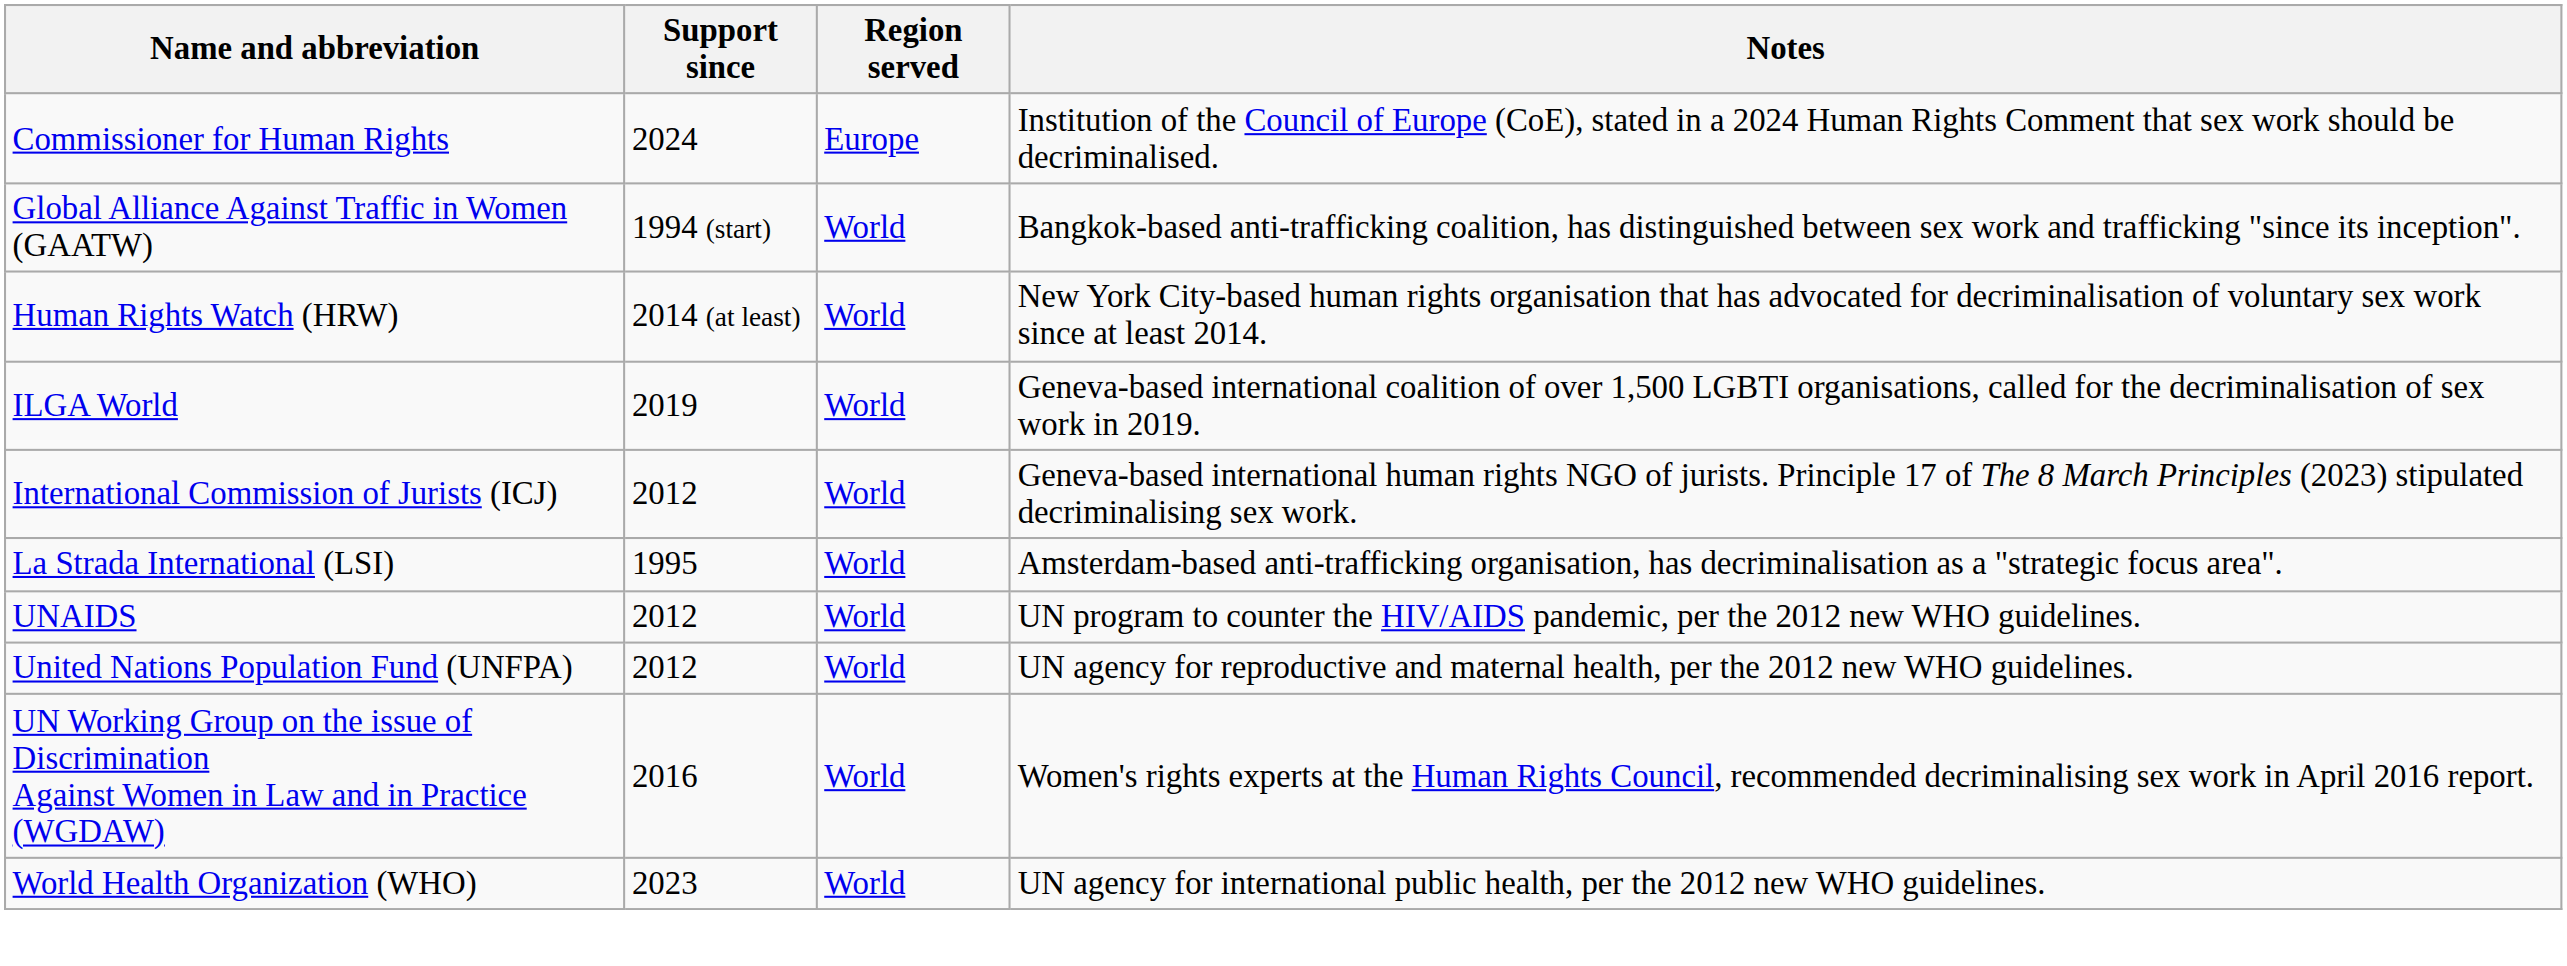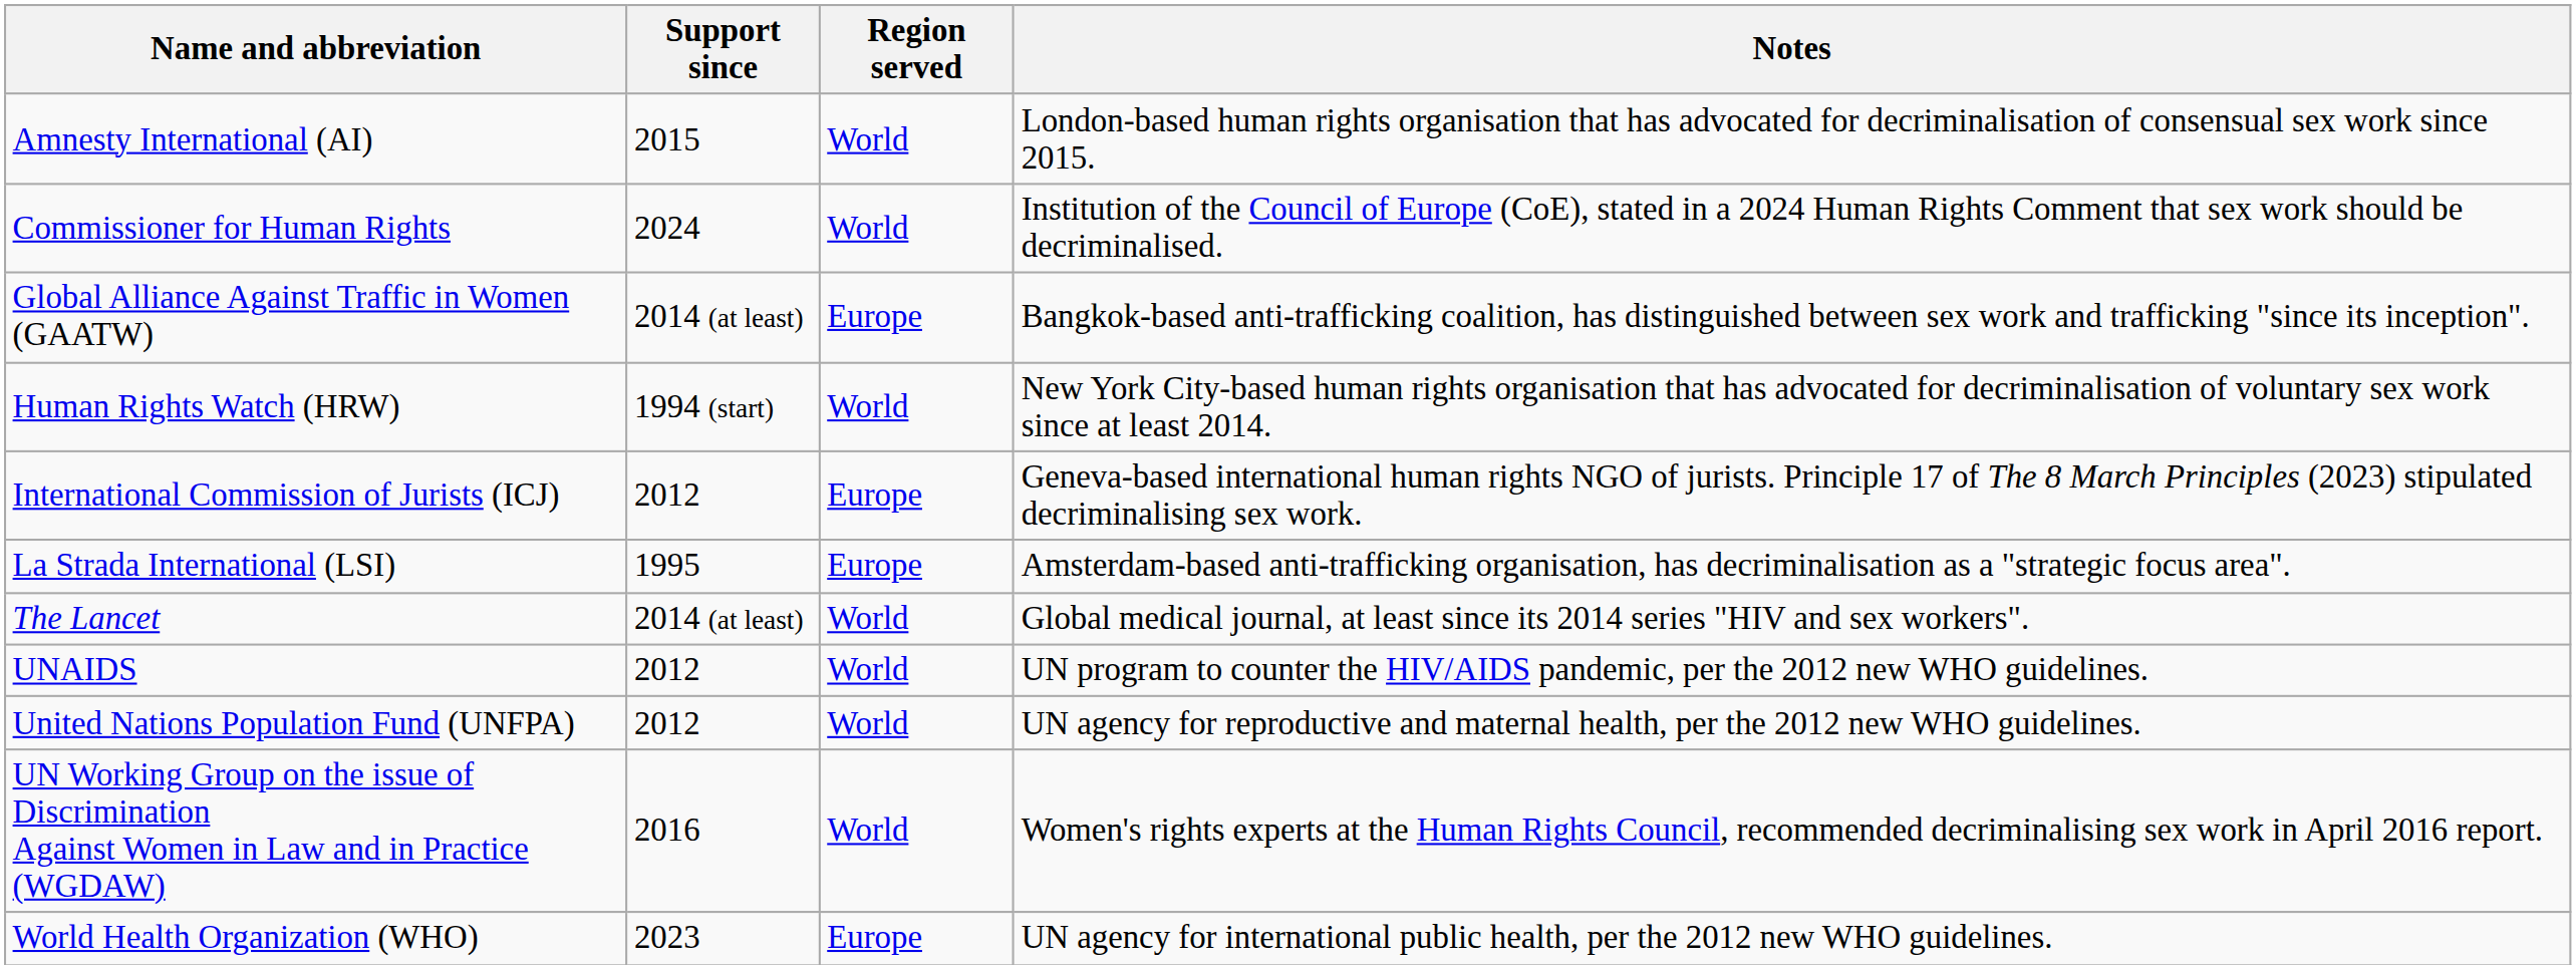 <table class="wikitable sortable">
 <tr>
 <th>Name and abbreviation</th>
 <th>Support since</th>
 <th>Region served</th>
 <th>Notes</th>
 </tr>
 <tr>
+<td><a href='#'>Amnesty International</a> (AI)</td>
+<td>2015</td>
+<td> <a href='#'>World</a></td>
+<td>London-based human rights organisation that has advocated for decriminalisation of consensual sex work since 2015.</td>
+</tr>
+<tr>
 <td><a href='#'>Commissioner for Human Rights</a></td>
 <td>2024</td>
-<td> <a href='#'>Europe</a></td>
+<td> <a href='#'>World</a></td>
 <td>Institution of the <a href='#'>Council of Europe</a> (CoE), stated in a 2024 Human Rights Comment that sex work should be decriminalised.</td>
 </tr>
 <tr>
 <td><a href='#'>Global Alliance Against Traffic in Women</a> (GAATW)</td>
-<td>1994 <small>(start)</small></td>
-<td> <a href='#'>World</a></td>
+<td>2014 <small>(at least)</small></td>
+<td> <a href='#'>Europe</a></td>
 <td>Bangkok-based anti-trafficking coalition, has distinguished between sex work and trafficking "since its inception".</td>
 </tr>
 <tr>
 <td><a href='#'>Human Rights Watch</a> (HRW)</td>
-<td>2014 <small>(at least)</small></td>
+<td>1994 <small>(start)</small></td>
 <td> <a href='#'>World</a></td>
 <td>New York City-based human rights organisation that has advocated for decriminalisation of voluntary sex work since at least 2014.</td>
 </tr>
 <tr>
-<td><a href='#'>ILGA World</a></td>
-<td>2019</td>
-<td> <a href='#'>World</a></td>
-<td>Geneva-based international coalition of over 1,500 LGBTI organisations, called for the decriminalisation of sex work in 2019.</td>
-</tr>
-<tr>
 <td><a href='#'>International Commission of Jurists</a> (ICJ)</td>
 <td>2012</td>
-<td> <a href='#'>World</a></td>
+<td> <a href='#'>Europe</a></td>
 <td>Geneva-based international human rights NGO of jurists. Principle 17 of <em>The 8 March Principles</em> (2023) stipulated decriminalising sex work.</td>
 </tr>
 <tr>
 <td><a href='#'>La Strada International</a> (LSI)</td>
 <td>1995</td>
+<td> <a href='#'>Europe</a></td>
+<td>Amsterdam-based anti-trafficking organisation, has decriminalisation as a "strategic focus area".</td>
+</tr>
+<tr>
+<td><em><a href='#'>The Lancet</a></em></td>
+<td>2014 <small>(at least)</small></td>
 <td> <a href='#'>World</a></td>
-<td>Amsterdam-based anti-trafficking organisation, has decriminalisation as a "strategic focus area".</td>
+<td>Global medical journal, at least since its 2014 series "HIV and sex workers".</td>
 </tr>
 <tr>
 <td><a href='#'>UNAIDS</a></td>
 <td>2012</td>
 <td> <a href='#'>World</a></td>
 <td>UN program to counter the <a href='#'>HIV/AIDS</a> pandemic, per the 2012 new WHO guidelines.</td>
 </tr>
 <tr>
 <td><a href='#'>United Nations Population Fund</a> (UNFPA)</td>
 <td>2012</td>
 <td> <a href='#'>World</a></td>
 <td>UN agency for reproductive and maternal health, per the 2012 new WHO guidelines.</td>
 </tr>
 <tr>
 <td><a href='#'>UN Working Group on the issue of Discrimination<br>Against Women in Law and in Practice (WGDAW)</a></td>
 <td>2016</td>
 <td> <a href='#'>World</a></td>
 <td>Women's rights experts at the <a href='#'>Human Rights Council</a>, recommended decriminalising sex work in April 2016 report.</td>
 </tr>
 <tr>
 <td><a href='#'>World Health Organization</a> (WHO)</td>
 <td>2023</td>
-<td> <a href='#'>World</a></td>
+<td> <a href='#'>Europe</a></td>
 <td>UN agency for international public health, per the 2012 new WHO guidelines.</td>
 </tr>
 </table>
